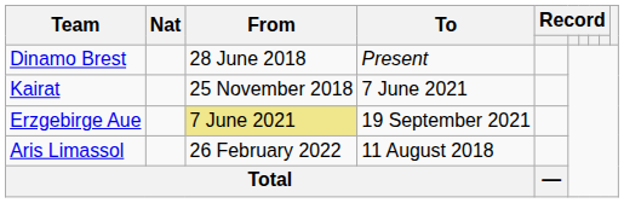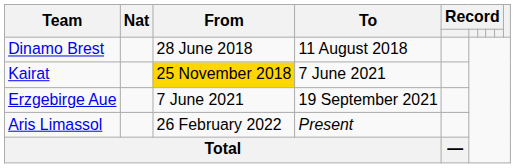 <table class="wikitable" style="text-align: center">
 <tr>
 <th rowspan="2">Team</th>
 <th rowspan="2">Nat</th>
 <th rowspan="2">From</th>
 <th rowspan="2">To</th>
 <th colspan="5">Record</th>
 <th rowspan=2></th>
 </tr>
 <tr>
 <th></th>
 <th></th>
 <th></th>
 <th></th>
 <th></th>
 </tr>
 <tr>
 <td align=left><a href='#'>Dinamo Brest</a></td>
 <td></td>
 <td align=left>28 June 2018</td>
-<td align=left><em> Present </em><br></td>
+<td align=left>11 August 2018<br></td>
 <td></td>
 </tr>
 <tr>
 <td align=left><a href='#'>Kairat</a></td>
 <td></td>
-<td align=left>25 November 2018</td>
+<td align=left style="background: gold;">25 November 2018</td>
 <td align=left>7 June 2021<br></td>
 <td></td>
 </tr>
 <tr>
 <td align=left><a href='#'>Erzgebirge Aue</a></td>
 <td></td>
-<td align=left style="background: khaki;">7 June 2021</td>
+<td align=left>7 June 2021</td>
 <td align=left>19 September 2021<br></td>
 <td></td>
 </tr>
 <tr>
 <td align=left><a href='#'>Aris Limassol</a></td>
 <td></td>
 <td align=left>26 February 2022</td>
-<td align=left>11 August 2018<br></td>
+<td align=left><em> Present </em><br></td>
 <td></td>
 </tr>
 <tr>
 <th colspan="4">Total<br></th>
 <th>—</th>
 </tr>
 </table>
